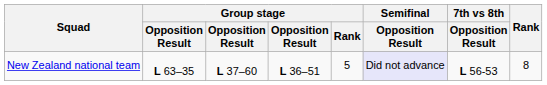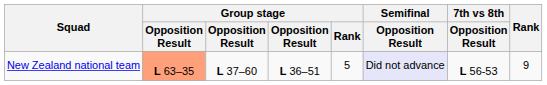 <table class=wikitable style="font-size:90%">
 <tr>
 <th rowspan="2">Squad</th>
 <th colspan="4">Group stage</th>
 <th>Semifinal</th>
 <th>7th vs 8th</th>
 <th rowspan="2">Rank</th>
 </tr>
 <tr>
 <th>Opposition<br>Result</th>
 <th>Opposition<br>Result</th>
 <th>Opposition<br>Result</th>
 <th>Rank</th>
 <th>Opposition<br>Result</th>
 <th>Opposition<br>Result</th>
 </tr>
 <tr align=center>
 <td align=left><a href='#'>New Zealand national team</a></td>
-<td><br><strong>L</strong> 63–35</td>
+<td style="background: lightsalmon;"><br><strong>L</strong> 63–35</td>
 <td><br><strong>L</strong> 37–60</td>
 <td><br><strong>L</strong> 36–51</td>
 <td>5</td>
 <td style="background: lavender;">Did not advance</td>
 <td><br><strong>L</strong> 56-53</td>
-<td>8</td>
+<td>9</td>
 </tr>
 </table>
